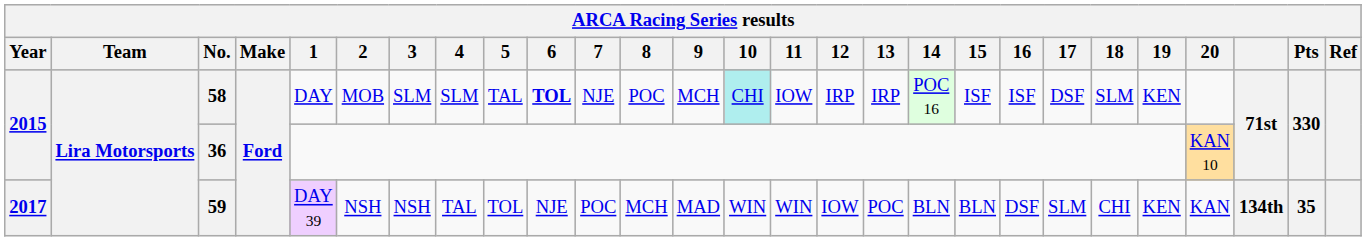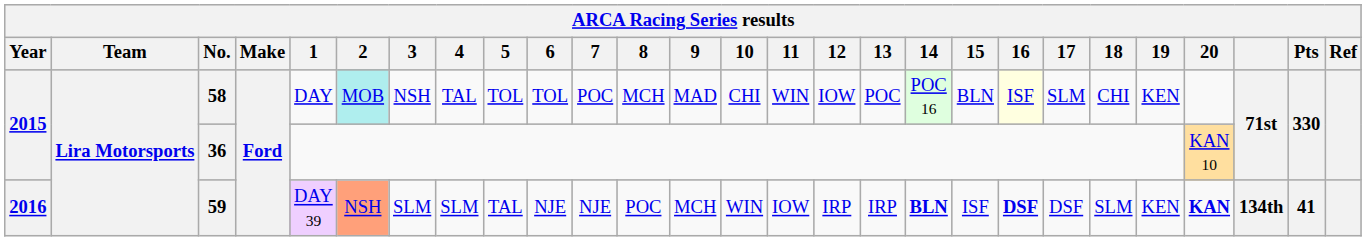 <table class="wikitable" style="text-align:center; font-size:75%">
 <tr>
 <th colspan=45><a href='#'>ARCA Racing Series</a> results</th>
 </tr>
 <tr>
 <th>Year</th>
 <th>Team</th>
 <th>No.</th>
 <th>Make</th>
 <th>1</th>
 <th>2</th>
 <th>3</th>
 <th>4</th>
 <th>5</th>
 <th>6</th>
 <th>7</th>
 <th>8</th>
 <th>9</th>
 <th>10</th>
 <th>11</th>
 <th>12</th>
 <th>13</th>
 <th>14</th>
 <th>15</th>
 <th>16</th>
 <th>17</th>
 <th>18</th>
 <th>19</th>
 <th>20</th>
 <th></th>
 <th>Pts</th>
 <th>Ref</th>
 </tr>
 <tr>
 <th rowspan=2><a href='#'>2015</a></th>
 <th rowspan=3><a href='#'>Lira Motorsports</a></th>
 <th>58</th>
 <th rowspan=3><a href='#'>Ford</a></th>
 <td><a href='#'>DAY</a></td>
-<td><a href='#'>MOB</a></td>
-<td><a href='#'>SLM</a></td>
-<td><a href='#'>SLM</a></td>
+<td style="background: paleturquoise;"><a href='#'>MOB</a></td>
+<td><a href='#'>NSH</a></td>
 <td><a href='#'>TAL</a></td>
-<td><strong><a href='#'>TOL</a></strong></td>
-<td><a href='#'>NJE</a></td>
+<td><a href='#'>TOL</a></td>
+<td><a href='#'>TOL</a></td>
 <td><a href='#'>POC</a></td>
 <td><a href='#'>MCH</a></td>
-<td style="background: paleturquoise;"><a href='#'>CHI</a></td>
+<td><a href='#'>MAD</a></td>
+<td><a href='#'>CHI</a></td>
+<td><a href='#'>WIN</a></td>
 <td><a href='#'>IOW</a></td>
-<td><a href='#'>IRP</a></td>
-<td><a href='#'>IRP</a></td>
+<td><a href='#'>POC</a></td>
 <td style="background:#DFFFDF;"><a href='#'>POC</a><br><small>16</small></td>
-<td><a href='#'>ISF</a></td>
-<td><a href='#'>ISF</a></td>
-<td><a href='#'>DSF</a></td>
+<td><a href='#'>BLN</a></td>
+<td style="background: lightyellow;"><a href='#'>ISF</a></td>
 <td><a href='#'>SLM</a></td>
+<td><a href='#'>CHI</a></td>
 <td><a href='#'>KEN</a></td>
 <td></td>
 <th rowspan=2>71st</th>
 <th rowspan=2>330</th>
 <th rowspan=2></th>
 </tr>
 <tr>
 <th>36</th>
 <td colspan=19></td>
 <td style="background:#FFDF9F;"><a href='#'>KAN</a><br><small>10</small></td>
 </tr>
 <tr>
-<th><a href='#'>2017</a></th>
+<th><a href='#'>2016</a></th>
 <th>59</th>
 <td style="background:#EFCFFF;"><a href='#'>DAY</a><br><small>39</small></td>
-<td><a href='#'>NSH</a></td>
-<td><a href='#'>NSH</a></td>
+<td style="background: lightsalmon;"><a href='#'>NSH</a></td>
+<td><a href='#'>SLM</a></td>
+<td><a href='#'>SLM</a></td>
 <td><a href='#'>TAL</a></td>
-<td><a href='#'>TOL</a></td>
+<td><a href='#'>NJE</a></td>
 <td><a href='#'>NJE</a></td>
 <td><a href='#'>POC</a></td>
 <td><a href='#'>MCH</a></td>
-<td><a href='#'>MAD</a></td>
-<td><a href='#'>WIN</a></td>
 <td><a href='#'>WIN</a></td>
 <td><a href='#'>IOW</a></td>
-<td><a href='#'>POC</a></td>
-<td><a href='#'>BLN</a></td>
-<td><a href='#'>BLN</a></td>
+<td><a href='#'>IRP</a></td>
+<td><a href='#'>IRP</a></td>
+<td><strong><a href='#'>BLN</a></strong></td>
+<td><a href='#'>ISF</a></td>
+<td><strong><a href='#'>DSF</a></strong></td>
 <td><a href='#'>DSF</a></td>
 <td><a href='#'>SLM</a></td>
-<td><a href='#'>CHI</a></td>
 <td><a href='#'>KEN</a></td>
-<td><a href='#'>KAN</a></td>
+<td><strong><a href='#'>KAN</a></strong></td>
 <th>134th</th>
-<th>35</th>
+<th>41</th>
 <th></th>
 </tr>
 </table>
